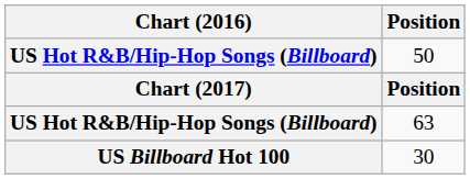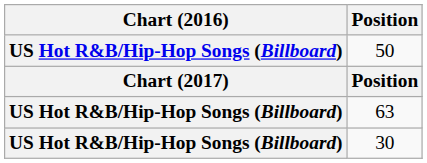 <table class="wikitable plainrowheaders" style="text-align:center">
 <tr>
 <th scope="col">Chart (2016)</th>
 <th scope="col">Position</th>
 </tr>
 <tr>
 <th scope="row">US <a href='#'>Hot R&B/Hip-Hop Songs</a> (<em><a href='#'>Billboard</a></em>)</th>
 <td>50</td>
 </tr>
 <tr>
 <th scope="col">Chart (2017)</th>
 <th scope="col">Position</th>
 </tr>
 <tr>
 <th scope="row">US Hot R&B/Hip-Hop Songs (<em>Billboard</em>)</th>
 <td>63</td>
 </tr>
 <tr>
-<th scope="row">US <em>Billboard</em> Hot 100</th>
+<th scope="row">US Hot R&B/Hip-Hop Songs (<em>Billboard</em>)</th>
 <td>30</td>
 </tr>
 </table>
